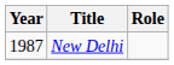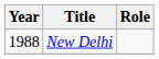 <table class="wikitable sortable">
 <tr>
 <th>Year</th>
 <th>Title</th>
 <th>Role</th>
 </tr>
 <tr>
-<td>1987</td>
+<td>1988</td>
 <td><em><a href='#'>New Delhi</a></em></td>
 <td></td>
 </tr>
 <tr>
 </tr>
 </table>
